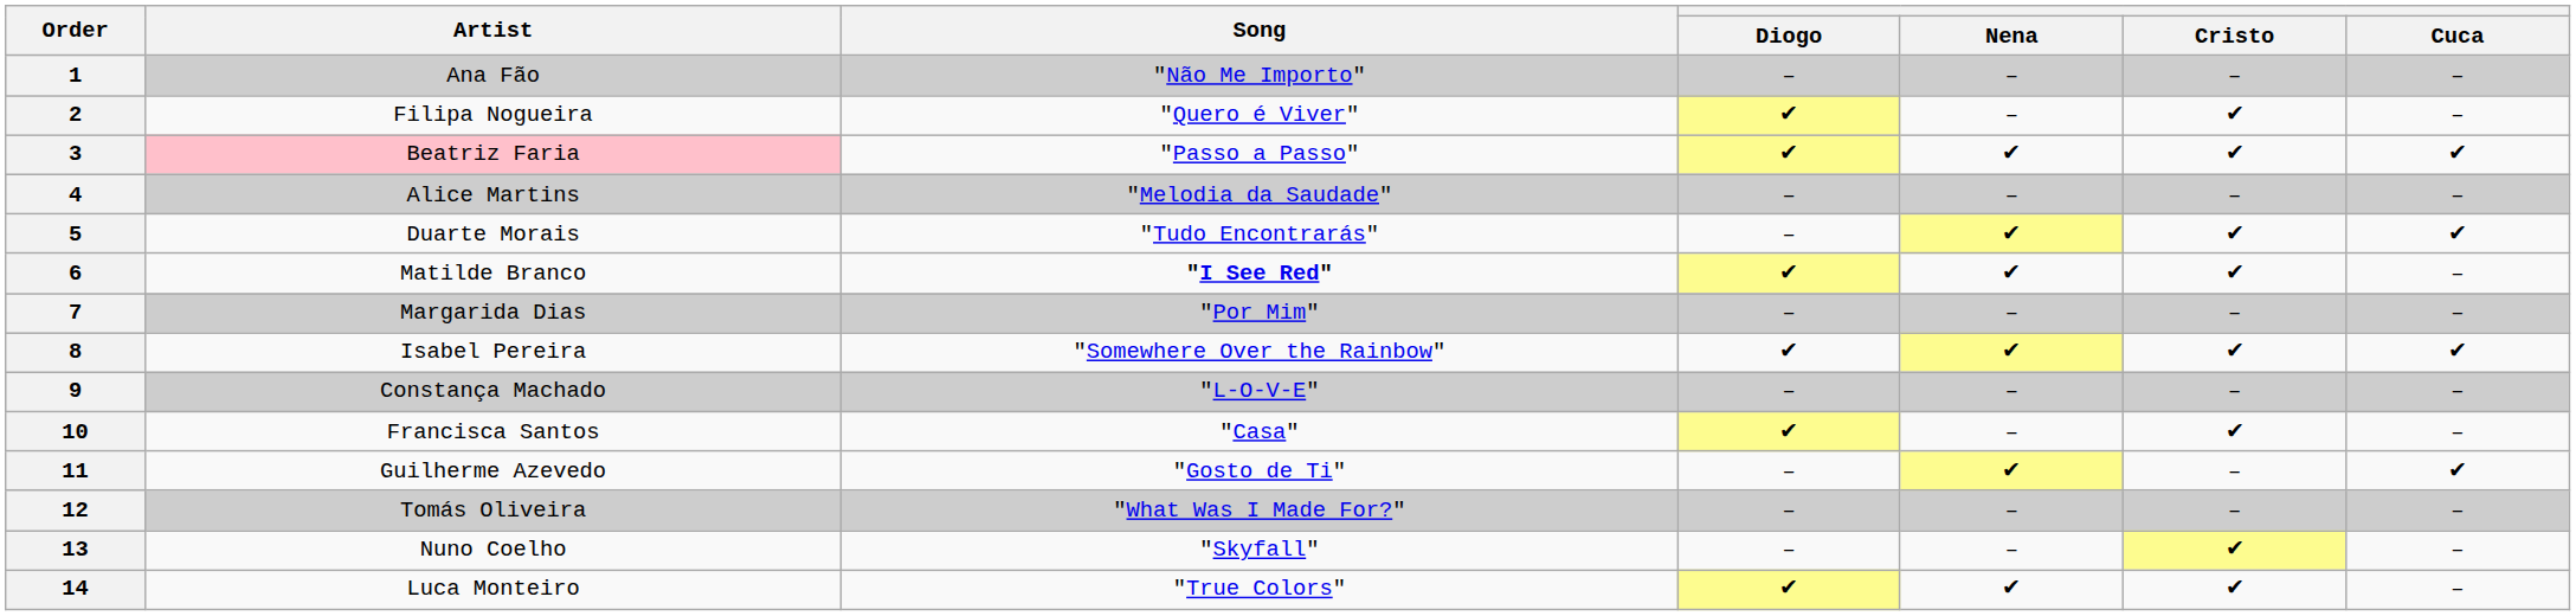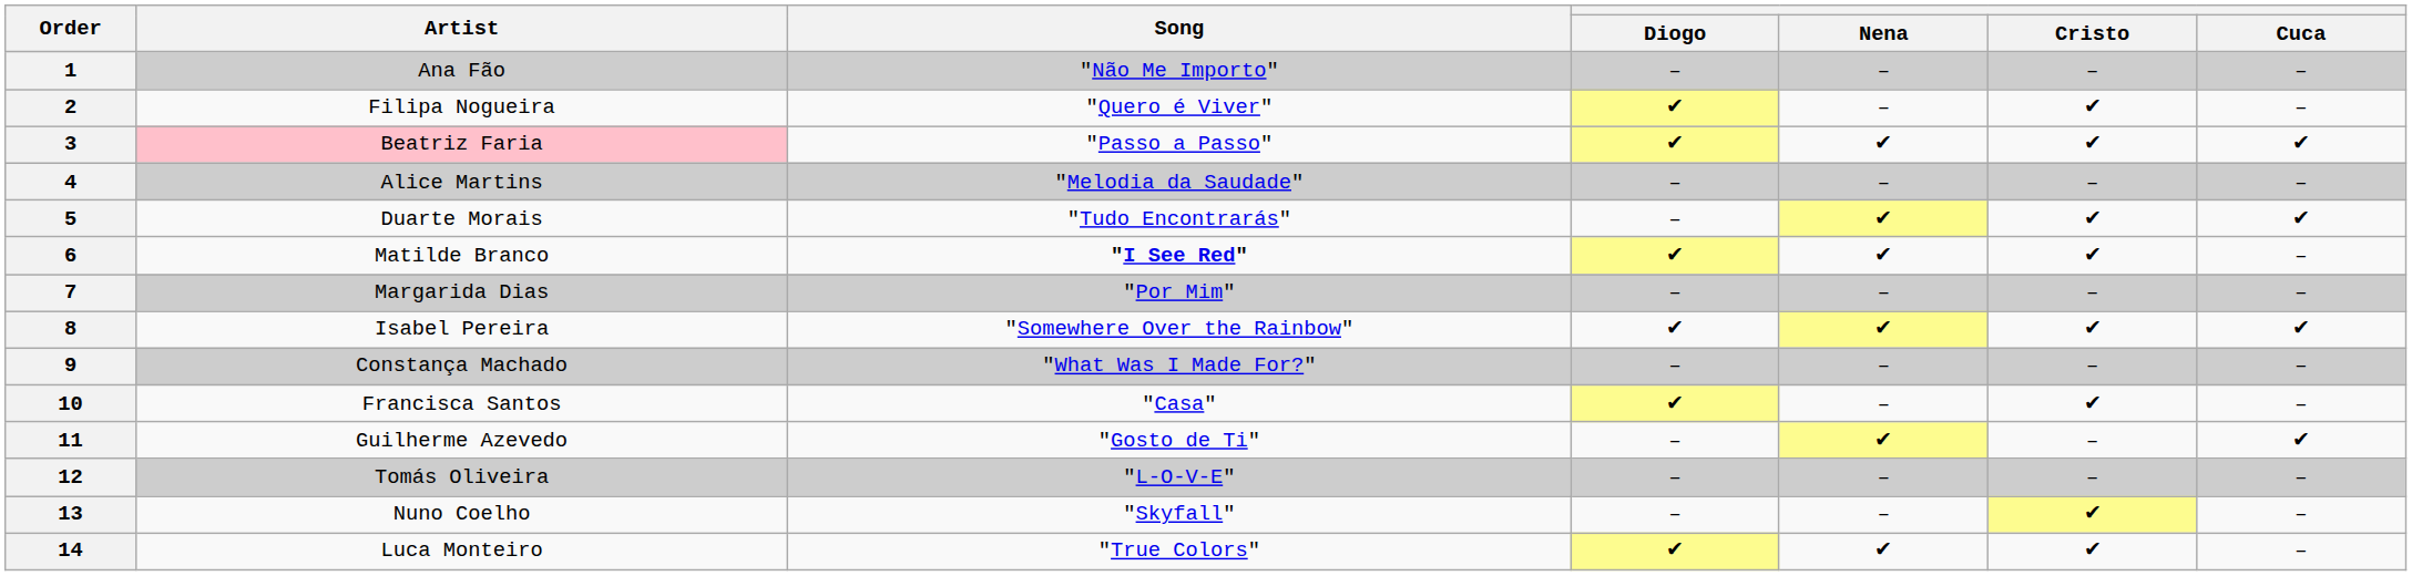 <table class="wikitable" style="text-align:center; line-height:17px; width:95%">
 <tr>
 <th rowspan="2" width="05%">Order</th>
 <th rowspan="2" width="25%">Artist</th>
 <th rowspan="2" width="30%">Song</th>
 <th colspan="4"></th>
 </tr>
 <tr>
 <th width="08%">Diogo</th>
 <th width="08%">Nena</th>
 <th width="08%">Cristo</th>
 <th width="08%">Cuca</th>
 </tr>
 <tr bgcolor=cdcdcd>
 <th>1</th>
 <td>Ana Fão</td>
 <td>"<a href='#'>Não Me Importo</a>"</td>
 <td>–</td>
 <td>–</td>
 <td>–</td>
 <td>–</td>
 </tr>
 <tr>
 <th>2</th>
 <td>Filipa Nogueira</td>
 <td>"<a href='#'>Quero é Viver</a>"</td>
 <td style="background:#fdfc8f">✔</td>
 <td>–</td>
 <td>✔</td>
 <td>–</td>
 </tr>
 <tr>
 <th>3</th>
 <td style="background: pink;">Beatriz Faria</td>
 <td>"<a href='#'>Passo a Passo</a>"</td>
 <td style="background:#fdfc8f">✔</td>
 <td>✔</td>
 <td>✔</td>
 <td>✔</td>
 </tr>
 <tr bgcolor=cdcdcd>
 <th>4</th>
 <td>Alice Martins</td>
 <td>"<a href='#'>Melodia da Saudade</a>"</td>
 <td>–</td>
 <td>–</td>
 <td>–</td>
 <td>–</td>
 </tr>
 <tr>
 <th>5</th>
 <td>Duarte Morais</td>
 <td>"<a href='#'>Tudo Encontrarás</a>"</td>
 <td>–</td>
 <td style="background:#fdfc8f">✔</td>
 <td>✔</td>
 <td>✔</td>
 </tr>
 <tr>
 <th>6</th>
 <td>Matilde Branco</td>
 <td><strong>"<a href='#'>I See Red</a>"</strong></td>
 <td style="background:#fdfc8f">✔</td>
 <td>✔</td>
 <td>✔</td>
 <td>–</td>
 </tr>
 <tr bgcolor=cdcdcd>
 <th>7</th>
 <td>Margarida Dias</td>
 <td>"<a href='#'>Por Mim</a>"</td>
 <td>–</td>
 <td>–</td>
 <td>–</td>
 <td>–</td>
 </tr>
 <tr>
 <th>8</th>
 <td>Isabel Pereira</td>
 <td>"<a href='#'>Somewhere Over the Rainbow</a>"</td>
 <td>✔</td>
 <td style="background:#fdfc8f">✔</td>
 <td>✔</td>
 <td>✔</td>
 </tr>
 <tr bgcolor=cdcdcd>
 <th>9</th>
 <td>Constança Machado</td>
-<td>"<a href='#'>L-O-V-E</a>"</td>
+<td>"<a href='#'>What Was I Made For?</a>"</td>
 <td>–</td>
 <td>–</td>
 <td>–</td>
 <td>–</td>
 </tr>
 <tr>
 <th>10</th>
 <td>Francisca Santos</td>
 <td>"<a href='#'>Casa</a>"</td>
 <td style="background:#fdfc8f">✔</td>
 <td>–</td>
 <td>✔</td>
 <td>–</td>
 </tr>
 <tr>
 <th>11</th>
 <td>Guilherme Azevedo</td>
 <td>"<a href='#'>Gosto de Ti</a>"</td>
 <td>–</td>
 <td style="background:#fdfc8f">✔</td>
 <td>–</td>
 <td>✔</td>
 </tr>
 <tr bgcolor=cdcdcd>
 <th>12</th>
 <td>Tomás Oliveira</td>
-<td>"<a href='#'>What Was I Made For?</a>"</td>
+<td>"<a href='#'>L-O-V-E</a>"</td>
 <td>–</td>
 <td>–</td>
 <td>–</td>
 <td>–</td>
 </tr>
 <tr>
 <th>13</th>
 <td>Nuno Coelho</td>
 <td>"<a href='#'>Skyfall</a>"</td>
 <td>–</td>
 <td>–</td>
 <td style="background:#fdfc8f">✔</td>
 <td>–</td>
 </tr>
 <tr>
 <th>14</th>
 <td>Luca Monteiro</td>
 <td>"<a href='#'>True Colors</a>"</td>
 <td style="background:#fdfc8f">✔</td>
 <td>✔</td>
 <td>✔</td>
 <td>–</td>
 </tr>
 </table>
